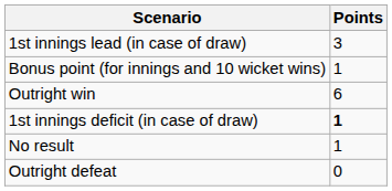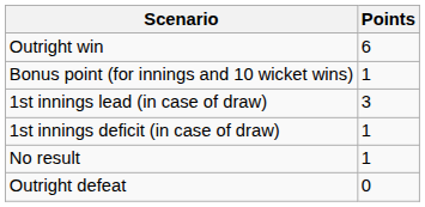 <table class="wikitable">
 <tr>
 <th>Scenario</th>
 <th>Points</th>
 </tr>
 <tr>
-<td>1st innings lead (in case of draw)</td>
-<td>3</td>
+<td>Outright win</td>
+<td>6</td>
 </tr>
 <tr>
 <td>Bonus point (for innings and 10 wicket wins)</td>
 <td>1</td>
 </tr>
 <tr>
-<td>Outright win</td>
-<td>6</td>
+<td>1st innings lead (in case of draw)</td>
+<td>3</td>
 </tr>
 <tr>
 <td>1st innings deficit (in case of draw)</td>
-<td><strong>1</strong></td>
+<td>1</td>
 </tr>
 <tr>
 <td>No result</td>
 <td>1</td>
 </tr>
 <tr>
 <td>Outright defeat</td>
 <td>0</td>
 </tr>
 </table>
